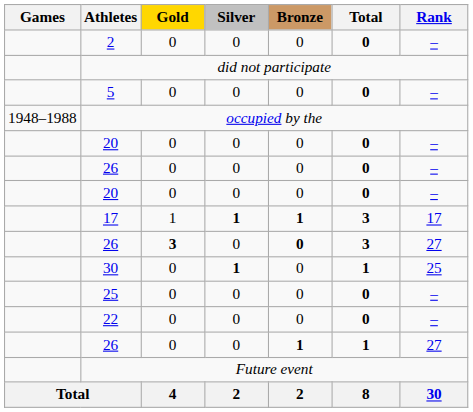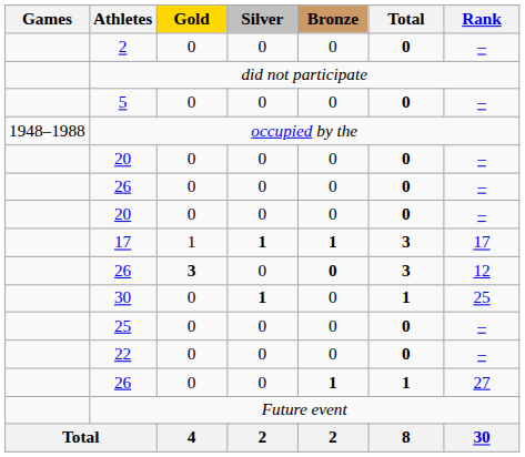 <table class="wikitable" style="text-align:center; font-size:90%;">
 <tr>
 <th>Games</th>
 <th>Athletes</th>
 <td style="background:gold; width:3.7em; font-weight:bold;">Gold</td>
 <td style="background:silver; width:3.7em; font-weight:bold;">Silver</td>
 <td style="background:#cc9966; width:3.7em; font-weight:bold;">Bronze</td>
 <th style="width:4em; font-weight:bold;">Total</th>
 <th style="width:4em; font-weight:bold;"><a href='#'>Rank</a></th>
 </tr>
 <tr>
 <td align=left></td>
 <td><a href='#'>2</a></td>
 <td>0</td>
 <td>0</td>
 <td>0</td>
 <td><strong>0</strong></td>
 <td><a href='#'>–</a></td>
 </tr>
 <tr>
 <td align=left></td>
 <td colspan=6><em>did not participate</em></td>
 </tr>
 <tr>
 <td align=left></td>
 <td><a href='#'>5</a></td>
 <td>0</td>
 <td>0</td>
 <td>0</td>
 <td><strong>0</strong></td>
 <td><a href='#'>–</a></td>
 </tr>
 <tr>
 <td align=left>1948–1988</td>
 <td colspan=6><em><a href='#'>occupied</a> by the </em></td>
 </tr>
 <tr>
 <td align=left></td>
 <td><a href='#'>20</a></td>
 <td>0</td>
 <td>0</td>
 <td>0</td>
 <td><strong>0</strong></td>
 <td><a href='#'>–</a></td>
 </tr>
 <tr>
 <td align=left></td>
 <td><a href='#'>26</a></td>
 <td>0</td>
 <td>0</td>
 <td>0</td>
 <td><strong>0</strong></td>
 <td><a href='#'>–</a></td>
 </tr>
 <tr>
 <td align=left></td>
 <td><a href='#'>20</a></td>
 <td>0</td>
 <td>0</td>
 <td>0</td>
 <td><strong>0</strong></td>
 <td><a href='#'>–</a></td>
 </tr>
 <tr>
 <td align=left></td>
 <td><a href='#'>17</a></td>
 <td>1</td>
 <td><strong>1</strong></td>
 <td><strong>1</strong></td>
 <td><strong>3</strong></td>
 <td><a href='#'>17</a></td>
 </tr>
 <tr>
 <td align=left></td>
 <td><a href='#'>26</a></td>
 <td><strong>3</strong></td>
 <td>0</td>
 <td><strong>0</strong></td>
 <td><strong>3</strong></td>
-<td><a href='#'>27</a></td>
+<td><a href='#'>12</a></td>
 </tr>
 <tr>
 <td align=left></td>
 <td><a href='#'>30</a></td>
 <td>0</td>
 <td><strong>1</strong></td>
 <td>0</td>
 <td><strong>1</strong></td>
 <td><a href='#'>25</a></td>
 </tr>
 <tr>
 <td align=left></td>
 <td><a href='#'>25</a></td>
 <td>0</td>
 <td>0</td>
 <td>0</td>
 <td><strong>0</strong></td>
 <td><a href='#'>–</a></td>
 </tr>
 <tr>
 <td align=left></td>
 <td><a href='#'>22</a></td>
 <td>0</td>
 <td>0</td>
 <td>0</td>
 <td><strong>0</strong></td>
 <td><a href='#'>–</a></td>
 </tr>
 <tr>
 <td align=left></td>
 <td><a href='#'>26</a></td>
 <td>0</td>
 <td>0</td>
 <td><strong>1</strong></td>
 <td><strong>1</strong></td>
 <td><a href='#'>27</a></td>
 </tr>
 <tr>
 <td align=left></td>
 <td colspan=6><em>Future event</em></td>
 </tr>
 <tr>
 <th colspan=2>Total</th>
 <th>4</th>
 <th>2</th>
 <th>2</th>
 <th>8</th>
 <th><a href='#'>30</a></th>
 </tr>
 </table>
